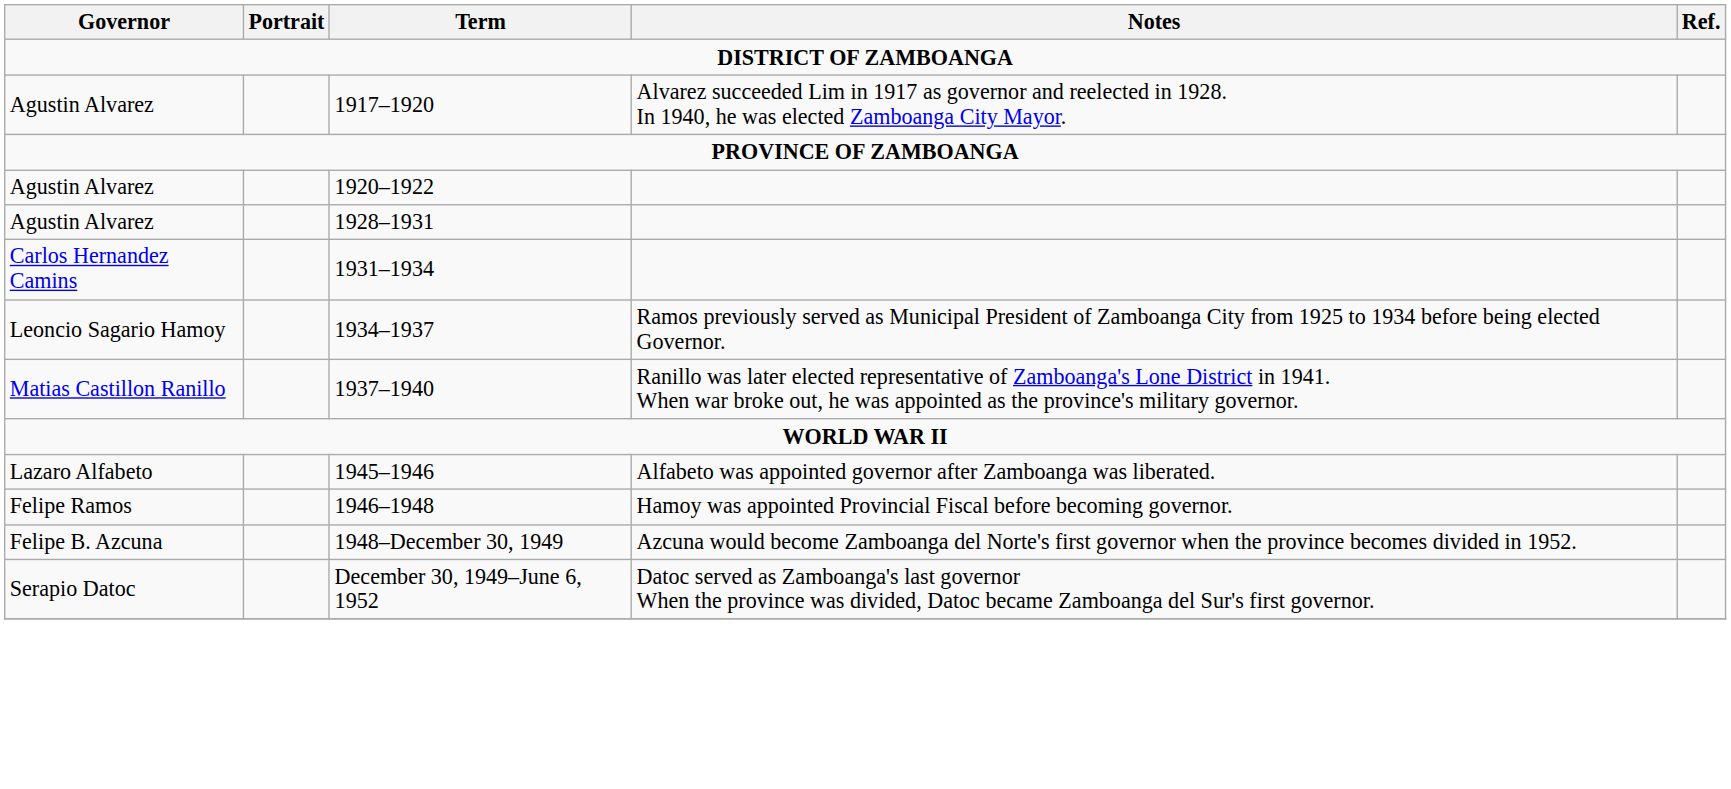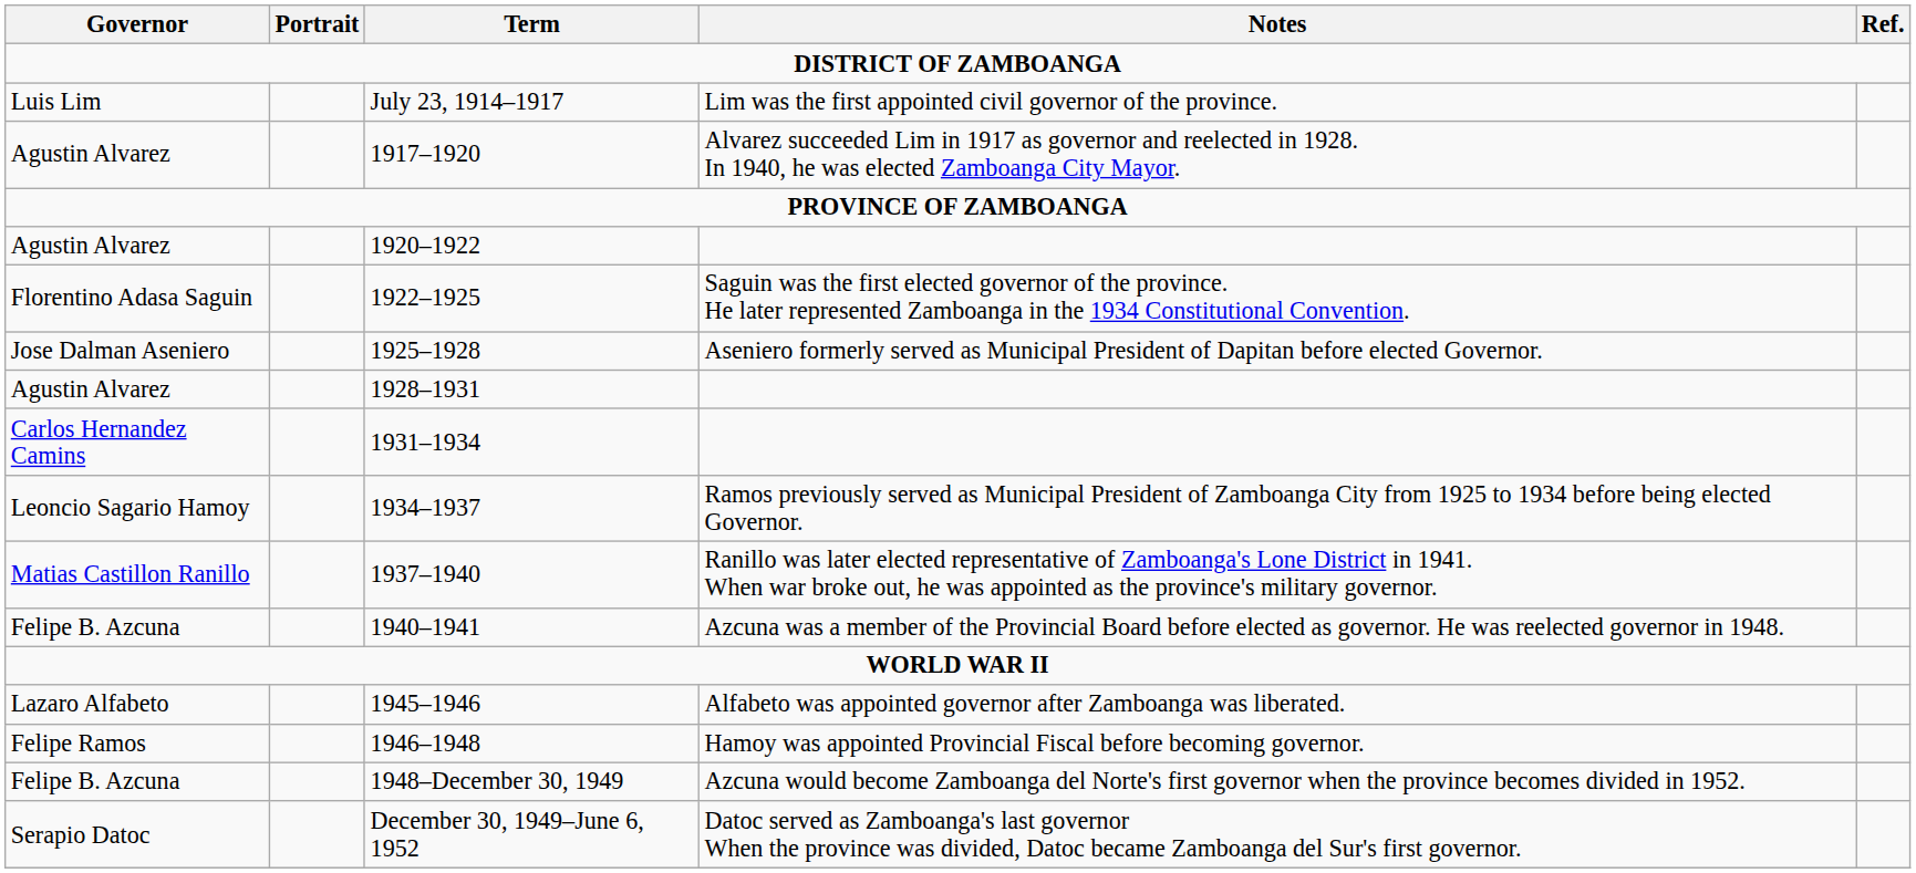 <table class="wikitable" border="1">
 <tr>
 <th>Governor</th>
 <th>Portrait</th>
 <th>Term</th>
 <th>Notes</th>
 <th>Ref.</th>
 </tr>
 <tr>
 <td colspan=5 align="center"><strong>DISTRICT OF ZAMBOANGA</strong></td>
+</tr>
+<tr>
+<td>Luis Lim</td>
+<td></td>
+<td>July 23, 1914–1917</td>
+<td>Lim was the first appointed civil governor of the province.</td>
+<td></td>
 </tr>
 <tr>
 <td>Agustin Alvarez</td>
 <td></td>
 <td>1917–1920</td>
 <td>Alvarez succeeded Lim in 1917 as governor and reelected in 1928.<br>In 1940, he was elected <a href='#'>Zamboanga City Mayor</a>.</td>
 <td></td>
 </tr>
 <tr>
 <td colspan=5 align="center"><strong>PROVINCE OF ZAMBOANGA</strong></td>
 </tr>
 <tr>
 <td>Agustin Alvarez</td>
 <td></td>
 <td>1920–1922</td>
 <td></td>
+<td></td>
+</tr>
+<tr>
+<td>Florentino Adasa Saguin</td>
+<td></td>
+<td>1922–1925</td>
+<td>Saguin was the first elected governor of the province.<br>He later represented Zamboanga in the <a href='#'>1934 Constitutional Convention</a>.</td>
+<td></td>
+</tr>
+<tr>
+<td>Jose Dalman Aseniero</td>
+<td></td>
+<td>1925–1928</td>
+<td>Aseniero formerly served as Municipal President of Dapitan before elected Governor.</td>
 <td></td>
 </tr>
 <tr>
 <td>Agustin Alvarez</td>
 <td></td>
 <td>1928–1931</td>
 <td></td>
 <td></td>
 </tr>
 <tr>
 <td><a href='#'>Carlos Hernandez Camins</a></td>
 <td></td>
 <td>1931–1934</td>
 <td></td>
 <td></td>
 </tr>
 <tr>
 <td>Leoncio Sagario Hamoy</td>
 <td></td>
 <td>1934–1937</td>
 <td>Ramos previously served as Municipal President of Zamboanga City from 1925 to 1934 before being elected Governor.</td>
 <td></td>
 </tr>
 <tr>
 <td><a href='#'>Matias Castillon Ranillo</a></td>
 <td></td>
 <td>1937–1940</td>
 <td>Ranillo was later elected representative of <a href='#'>Zamboanga's Lone District</a> in 1941.<br>When war broke out, he was appointed as the province's military governor.</td>
+<td></td>
+</tr>
+<tr>
+<td>Felipe B. Azcuna</td>
+<td></td>
+<td>1940–1941</td>
+<td>Azcuna was a member of the Provincial Board before elected as governor. He was reelected governor in 1948.</td>
 <td></td>
 </tr>
 <tr>
 <td colspan=5 align="center"><strong>WORLD WAR II</strong></td>
 </tr>
 <tr>
 <td>Lazaro Alfabeto</td>
 <td></td>
 <td>1945–1946</td>
 <td>Alfabeto was appointed governor after Zamboanga was liberated.</td>
 <td></td>
 </tr>
 <tr>
 <td>Felipe Ramos</td>
 <td></td>
 <td>1946–1948</td>
 <td>Hamoy was appointed Provincial Fiscal before becoming governor.</td>
 <td></td>
 </tr>
 <tr>
 <td>Felipe B. Azcuna</td>
 <td></td>
 <td>1948–December 30, 1949</td>
 <td>Azcuna would become Zamboanga del Norte's first governor when the province becomes divided in 1952.</td>
 <td></td>
 </tr>
 <tr>
 <td>Serapio Datoc</td>
 <td></td>
 <td>December 30, 1949–June 6, 1952</td>
 <td>Datoc served as Zamboanga's last governor<br>When the province was divided, Datoc became Zamboanga del Sur's first governor.</td>
 <td></td>
 </tr>
 <tr>
 </tr>
 </table>
